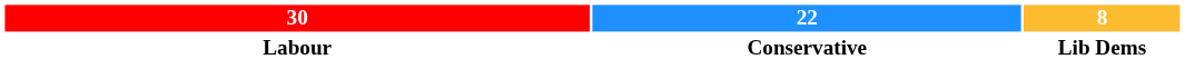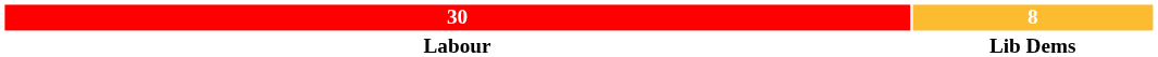 <table style="width:100%; text-align:center;">
 <tr style="color:white;">
 <td style="background:red; width:50%;"><strong>30</strong></td>
-<td style="background:dodgerblue; width:36.7%;"><strong>22</strong></td>
 <td style="background:#FDBB30; width:13.3%;"><strong>8</strong></td>
 </tr>
 <tr>
 <td><span><strong>Labour</strong></span></td>
-<td><span><strong>Conservative</strong></span></td>
 <td><span><strong>Lib Dems</strong></span></td>
 </tr>
 </table>
